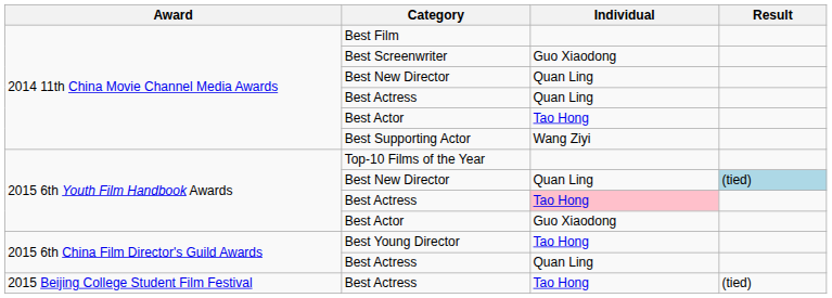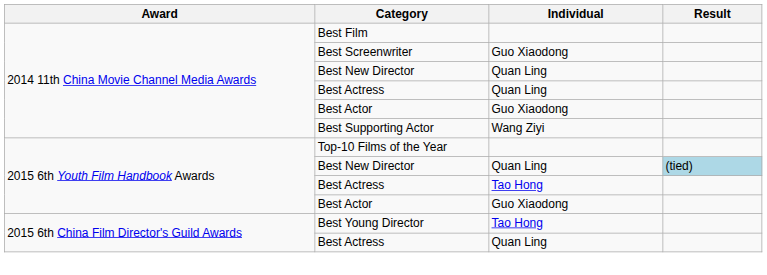 <table class="wikitable" width="80%">
 <tr align=center>
 <th width="25%">Award</th>
 <th width="14%">Category</th>
 <th width="14%">Individual</th>
 <th width="8%">Result</th>
 </tr>
 <tr>
 <td rowspan=6>2014 11th <a href='#'>China Movie Channel Media Awards</a></td>
 <td>Best Film</td>
 <td></td>
 <td></td>
 </tr>
 <tr>
 <td>Best Screenwriter</td>
 <td>Guo Xiaodong</td>
 <td></td>
 </tr>
 <tr>
 <td>Best New Director</td>
 <td>Quan Ling</td>
 <td></td>
 </tr>
 <tr>
 <td>Best Actress</td>
 <td>Quan Ling</td>
 <td></td>
 </tr>
 <tr>
 <td>Best Actor</td>
-<td><a href='#'>Tao Hong</a></td>
+<td>Guo Xiaodong</td>
 <td></td>
 </tr>
 <tr>
 <td>Best Supporting Actor</td>
 <td>Wang Ziyi</td>
 <td></td>
 </tr>
 <tr>
 <td rowspan=4>2015 6th <em><a href='#'>Youth Film Handbook</a></em> Awards</td>
 <td>Top-10 Films of the Year</td>
 <td></td>
 <td></td>
 </tr>
 <tr>
 <td>Best New Director</td>
 <td>Quan Ling</td>
 <td style="background: lightblue;"> (tied)</td>
 </tr>
 <tr>
 <td>Best Actress</td>
-<td style="background: pink;"><a href='#'>Tao Hong</a></td>
+<td><a href='#'>Tao Hong</a></td>
 <td></td>
 </tr>
 <tr>
 <td>Best Actor</td>
 <td>Guo Xiaodong</td>
 <td></td>
 </tr>
 <tr>
 <td rowspan=2>2015 6th <a href='#'>China Film Director's Guild Awards</a></td>
 <td>Best Young Director</td>
 <td><a href='#'>Tao Hong</a></td>
 <td></td>
 </tr>
 <tr>
 <td>Best Actress</td>
 <td>Quan Ling</td>
 <td></td>
 </tr>
-<tr>
-<td>2015 <a href='#'>Beijing College Student Film Festival</a></td>
-<td>Best Actress</td>
-<td><a href='#'>Tao Hong</a></td>
-<td> (tied)</td>
-</tr>
 </table>
